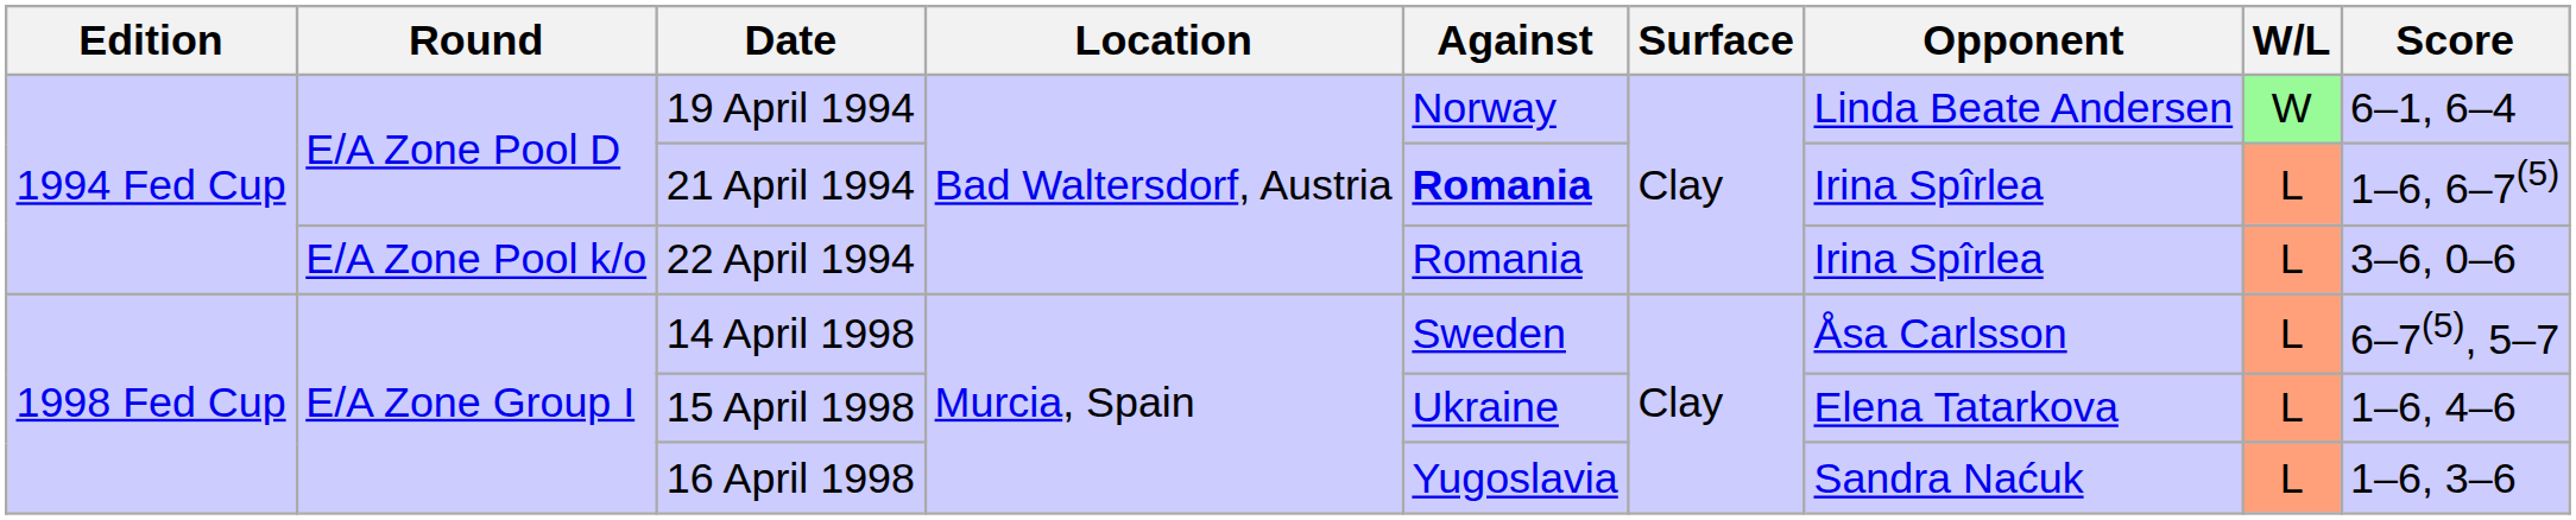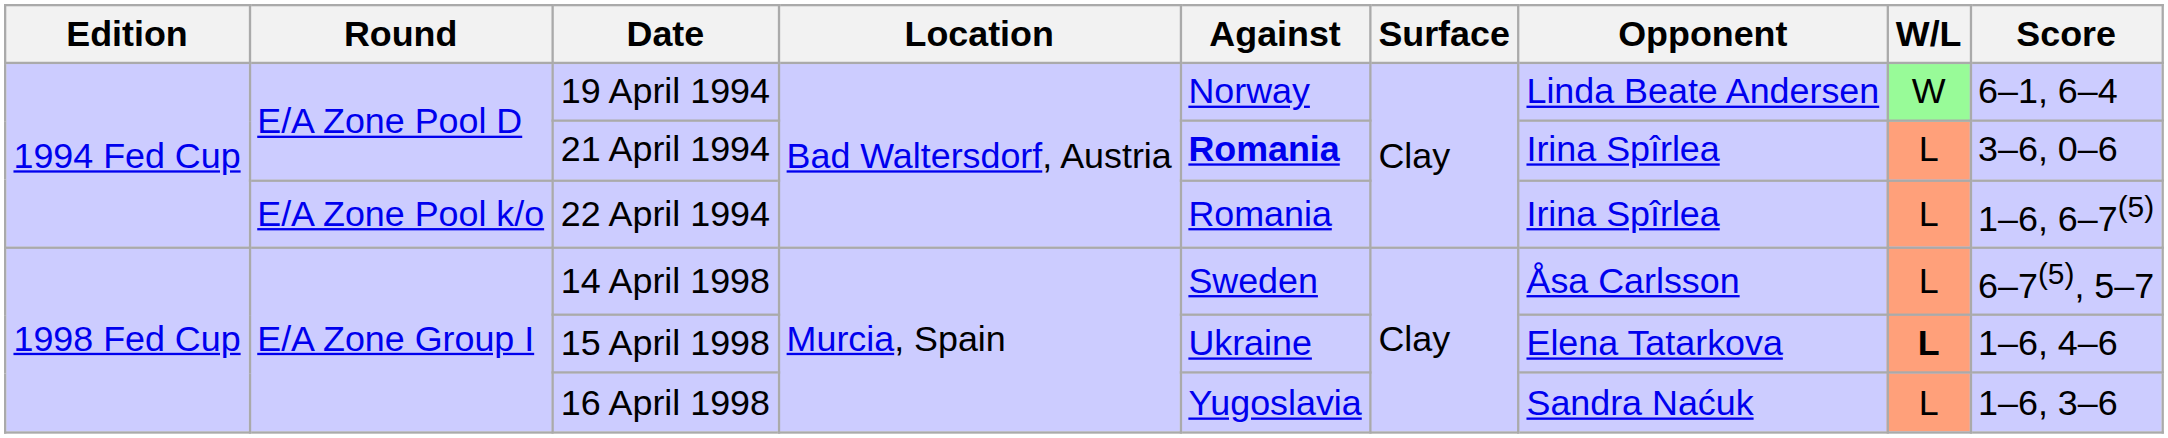 <table class=wikitable style=font-size:97%>
 <tr>
 <th>Edition</th>
 <th>Round</th>
 <th>Date</th>
 <th>Location</th>
 <th>Against</th>
 <th>Surface</th>
 <th>Opponent</th>
 <th>W/L</th>
 <th>Score</th>
 </tr>
 <tr style="background:#ccccff;">
 <td rowspan="3"><a href='#'>1994 Fed Cup</a></td>
 <td rowspan="2"><a href='#'>E/A Zone Pool D</a></td>
 <td>19 April 1994</td>
 <td rowspan="3"> <a href='#'>Bad Waltersdorf</a>, Austria</td>
 <td> <a href='#'>Norway</a></td>
 <td rowspan="3">Clay</td>
 <td> <a href='#'>Linda Beate Andersen</a></td>
 <td style="text-align:center; background:#98fb98;">W</td>
 <td>6–1, 6–4</td>
 </tr>
 <tr style="background:#ccccff;">
 <td>21 April 1994</td>
 <td><strong> <a href='#'>Romania</a></strong></td>
 <td> <a href='#'>Irina Spîrlea</a></td>
 <td style="text-align:center; background:#ffa07a;">L</td>
-<td>1–6, 6–7<sup>(5)</sup></td>
+<td>3–6, 0–6</td>
 </tr>
 <tr style="background:#ccccff;">
 <td><a href='#'>E/A Zone Pool k/o</a></td>
 <td>22 April 1994</td>
 <td> <a href='#'>Romania</a></td>
 <td> <a href='#'>Irina Spîrlea</a></td>
 <td style="text-align:center; background:#ffa07a;">L</td>
-<td>3–6, 0–6</td>
+<td>1–6, 6–7<sup>(5)</sup></td>
 </tr>
 <tr style="background:#ccccff;">
 <td rowspan="3"><a href='#'>1998 Fed Cup</a></td>
 <td rowspan="3"><a href='#'>E/A Zone Group I</a></td>
 <td>14 April 1998</td>
 <td rowspan="3"> <a href='#'>Murcia</a>, Spain</td>
 <td> <a href='#'>Sweden</a></td>
 <td rowspan="3">Clay</td>
 <td> <a href='#'>Åsa Carlsson</a></td>
 <td style="text-align:center; background:#ffa07a;">L</td>
 <td>6–7<sup>(5)</sup>, 5–7</td>
 </tr>
 <tr style="background:#ccccff;">
 <td>15 April 1998</td>
 <td> <a href='#'>Ukraine</a></td>
 <td> <a href='#'>Elena Tatarkova</a></td>
-<td style="text-align:center; background:#ffa07a;">L</td>
+<td style="text-align:center; background:#ffa07a;"><strong>L</strong></td>
 <td>1–6, 4–6</td>
 </tr>
 <tr style="background:#ccccff;">
 <td>16 April 1998</td>
 <td> <a href='#'>Yugoslavia</a></td>
 <td> <a href='#'>Sandra Naćuk</a></td>
 <td style="text-align:center; background:#ffa07a;">L</td>
 <td>1–6, 3–6</td>
 </tr>
 </table>
